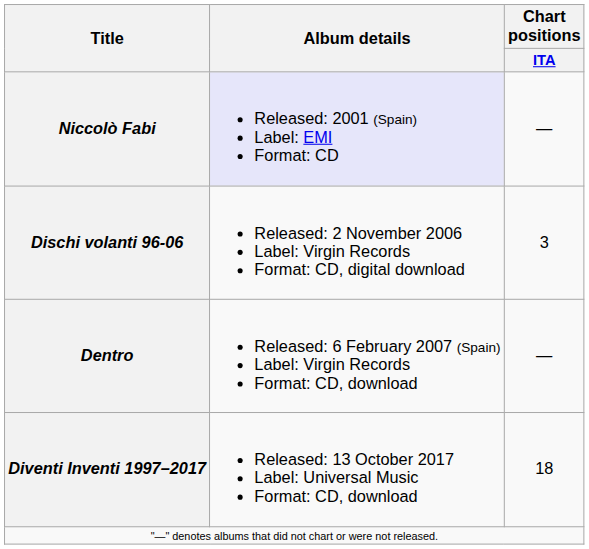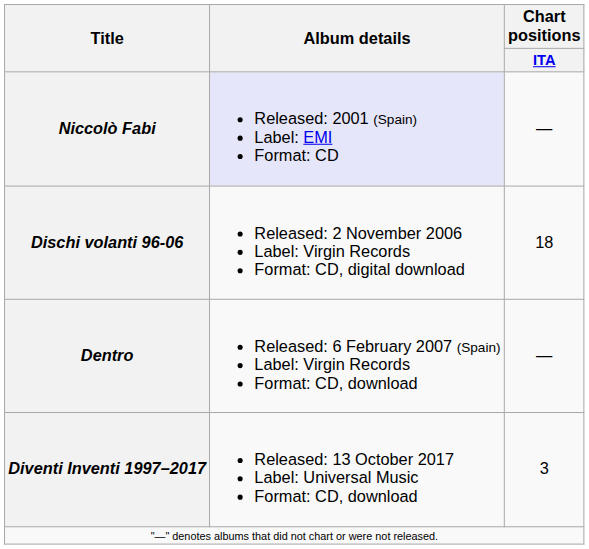 <table class="wikitable plainrowheaders" style="text-align:center;" border="1">
 <tr>
 <th scope="col" rowspan="2">Title</th>
 <th scope="col" rowspan="2">Album details</th>
 <th scope="col" colspan="1">Chart positions</th>
 </tr>
 <tr>
 <th scope="col" style="width:3em;font-size:90%;"><a href='#'>ITA</a><br></th>
 </tr>
 <tr>
 <th scope="row"><em>Niccolò Fabi</em></th>
 <td style="background: lavender; text-align:left;"><br><ul><li>Released: 2001 <small>(Spain)</small></li><li>Label: <a href='#'>EMI</a></li><li>Format: CD</li></ul></td>
 <td>—</td>
 </tr>
 <tr>
 <th scope="row"><em>Dischi volanti 96-06</em></th>
 <td style="text-align:left;"><br><ul><li>Released: 2 November 2006</li><li>Label: Virgin Records</li><li>Format: CD, digital download</li></ul></td>
-<td>3<br></td>
+<td>18</td>
 </tr>
 <tr>
 <th scope="row"><em>Dentro</em></th>
 <td style="text-align:left;"><br><ul><li>Released: 6 February 2007 <small>(Spain)</small></li><li>Label: Virgin Records</li><li>Format: CD, download</li></ul></td>
 <td>—</td>
 </tr>
 <tr>
 <th scope="row"><em>Diventi Inventi 1997–2017</em></th>
 <td style="text-align:left;"><br><ul><li>Released: 13 October 2017</li><li>Label: Universal Music</li><li>Format: CD, download</li></ul></td>
-<td>18</td>
+<td>3<br></td>
 </tr>
 <tr>
 <td align="center" colspan="30" style="font-size:8pt">"—" denotes albums that did not chart or were not released.</td>
 </tr>
 </table>
